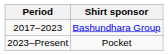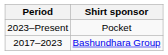 <table class="wikitable" style="text-align:center;margin-left:1em;float:center">
 <tr>
 <th>Period</th>
 <th>Shirt sponsor</th>
 </tr>
 <tr>
+<td>2023–Present</td>
+<td>Pocket</td>
+</tr>
+<tr>
 <td>2017–2023</td>
 <td><a href='#'>Bashundhara Group</a></td>
 </tr>
-<tr>
-<td>2023–Present</td>
-<td>Pocket</td>
-</tr>
 </table>
